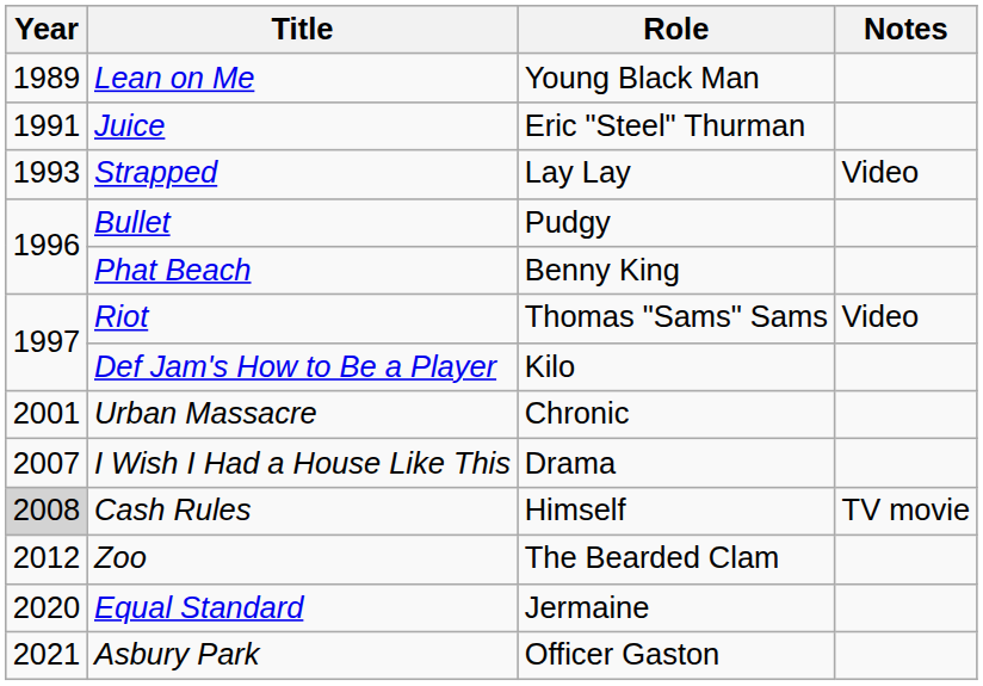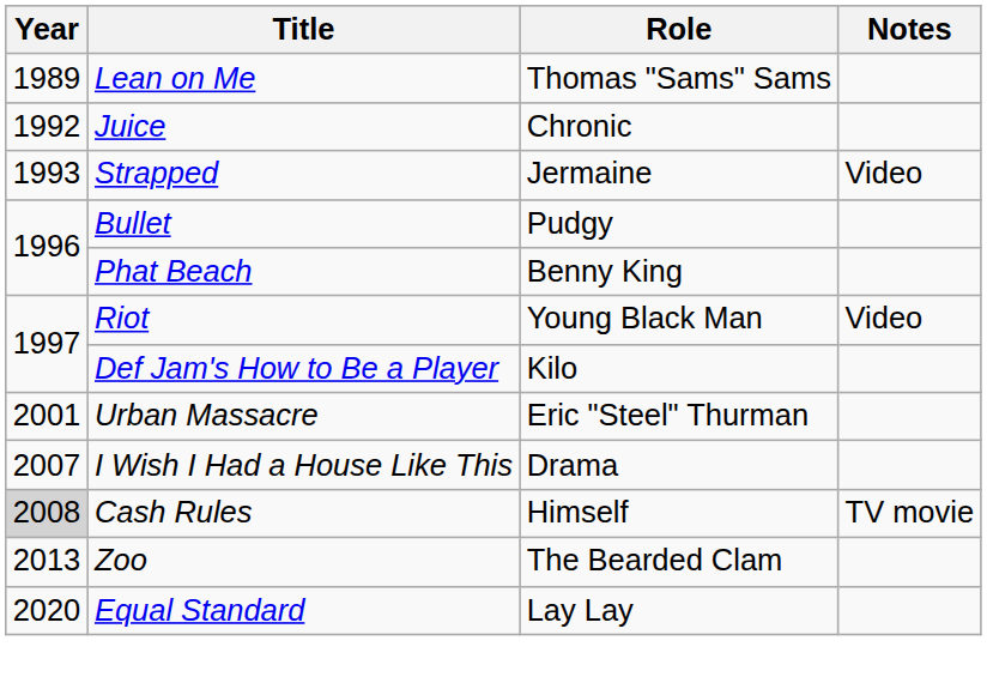 <table class="wikitable">
 <tr>
 <th>Year</th>
 <th>Title</th>
 <th>Role</th>
 <th>Notes</th>
 </tr>
 <tr>
 <td>1989</td>
 <td><em><a href='#'>Lean on Me</a></em></td>
-<td>Young Black Man</td>
+<td>Thomas "Sams" Sams</td>
 <td></td>
 </tr>
 <tr>
-<td>1991</td>
+<td>1992</td>
 <td><em><a href='#'>Juice</a></em></td>
-<td>Eric "Steel" Thurman</td>
+<td>Chronic</td>
 <td></td>
 </tr>
 <tr>
 <td>1993</td>
 <td><em><a href='#'>Strapped</a></em></td>
-<td>Lay Lay</td>
+<td>Jermaine</td>
 <td>Video</td>
 </tr>
 <tr>
 <td rowspan=2>1996</td>
 <td><em><a href='#'>Bullet</a></em></td>
 <td>Pudgy</td>
 <td></td>
 </tr>
 <tr>
 <td><em><a href='#'>Phat Beach</a></em></td>
 <td>Benny King</td>
 <td></td>
 </tr>
 <tr>
 <td rowspan=2>1997</td>
 <td><em><a href='#'>Riot</a></em></td>
-<td>Thomas "Sams" Sams</td>
+<td>Young Black Man</td>
 <td>Video</td>
 </tr>
 <tr>
 <td><em><a href='#'>Def Jam's How to Be a Player</a></em></td>
 <td>Kilo</td>
 <td></td>
 </tr>
 <tr>
 <td>2001</td>
 <td><em>Urban Massacre</em></td>
-<td>Chronic</td>
+<td>Eric "Steel" Thurman</td>
 <td></td>
 </tr>
 <tr>
 <td>2007</td>
 <td><em>I Wish I Had a House Like This</em></td>
 <td>Drama</td>
 <td></td>
 </tr>
 <tr>
 <td style="background: lightgrey;">2008</td>
 <td><em>Cash Rules</em></td>
 <td>Himself</td>
 <td>TV movie</td>
 </tr>
 <tr>
-<td>2012</td>
+<td>2013</td>
 <td><em>Zoo</em></td>
 <td>The Bearded Clam</td>
 <td></td>
 </tr>
 <tr>
 <td>2020</td>
 <td><em><a href='#'>Equal Standard</a></em></td>
-<td>Jermaine</td>
-<td></td>
-</tr>
-<tr>
-<td>2021</td>
-<td><em>Asbury Park</em></td>
-<td>Officer Gaston</td>
+<td>Lay Lay</td>
 <td></td>
 </tr>
 </table>
